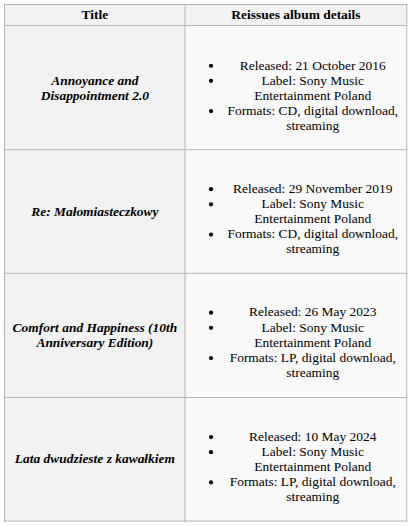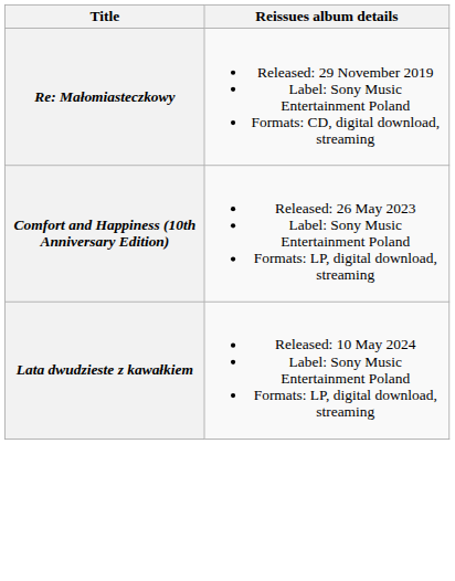 <table class="wikitable plainrowheaders" style="text-align:center;">
 <tr>
 <th scope="col" style="width:13em;">Title</th>
 <th scope="col" style="width:16em;">Reissues album details</th>
-</tr>
-<tr>
-<th scope="row"><em>Annoyance and Disappointment 2.0</em></th>
-<td><br><ul><li>Released: 21 October 2016</li><li>Label: Sony Music Entertainment Poland</li><li>Formats: CD, digital download, streaming</li></ul></td>
 </tr>
 <tr>
 <th scope="row"><em>Re: Małomiasteczkowy</em></th>
 <td><br><ul><li>Released: 29 November 2019</li><li>Label: Sony Music Entertainment Poland</li><li>Formats: CD, digital download, streaming</li></ul></td>
 </tr>
 <tr>
 <th scope="row"><em>Comfort and Happiness (10th Anniversary Edition)</em></th>
 <td><br><ul><li>Released: 26 May 2023</li><li>Label: Sony Music Entertainment Poland</li><li>Formats: LP, digital download, streaming</li></ul></td>
 </tr>
 <tr>
 <th scope="row"><em>Lata dwudzieste z kawałkiem</em></th>
 <td><br><ul><li>Released: 10 May 2024</li><li>Label: Sony Music Entertainment Poland</li><li>Formats: LP, digital download, streaming</li></ul></td>
 </tr>
 </table>
